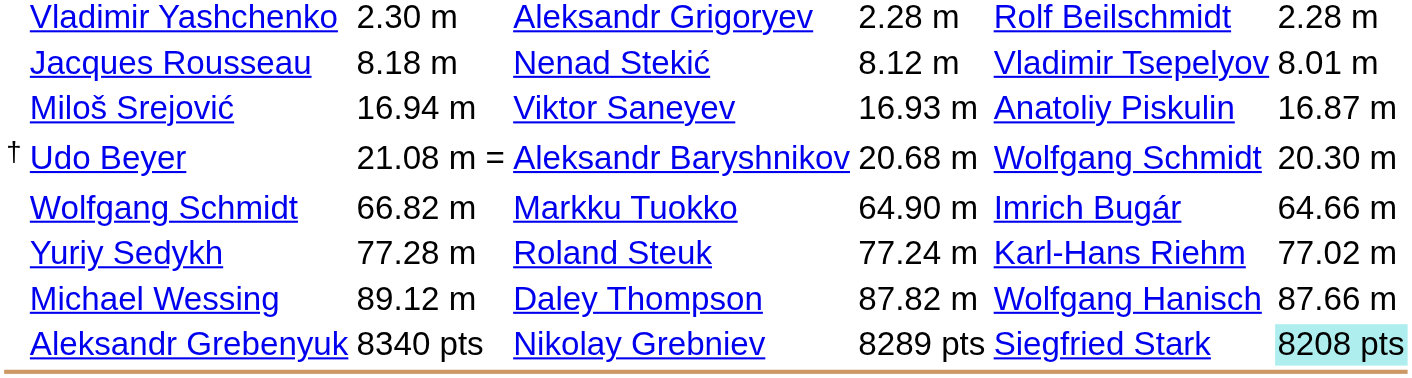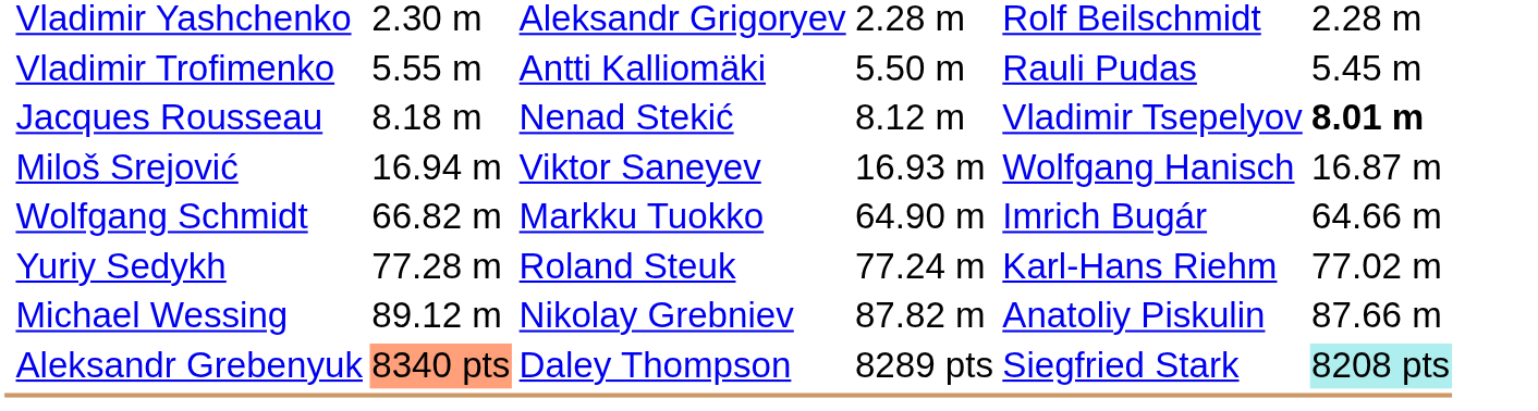 <table>
 <tr>
 <td></td>
 <td><a href='#'>Vladimir Yashchenko</a><br></td>
 <td>2.30 m </td>
 <td><a href='#'>Aleksandr Grigoryev</a><br></td>
 <td>2.28 m</td>
 <td><a href='#'>Rolf Beilschmidt</a><br></td>
 <td>2.28 m</td>
 </tr>
 <tr>
 <td></td>
+<td><a href='#'>Vladimir Trofimenko</a><br></td>
+<td>5.55 m </td>
+<td><a href='#'>Antti Kalliomäki</a><br></td>
+<td>5.50 m</td>
+<td><a href='#'>Rauli Pudas</a><br></td>
+<td>5.45 m</td>
+</tr>
+<tr>
+<td></td>
 <td><a href='#'>Jacques Rousseau</a><br></td>
 <td>8.18 m </td>
 <td><a href='#'>Nenad Stekić</a><br></td>
 <td>8.12 m</td>
 <td><a href='#'>Vladimir Tsepelyov</a><br></td>
-<td>8.01 m</td>
+<td><strong>8.01 m</strong></td>
 </tr>
 <tr>
 <td></td>
 <td><a href='#'>Miloš Srejović</a><br></td>
 <td>16.94 m</td>
 <td><a href='#'>Viktor Saneyev</a><br></td>
 <td>16.93 m</td>
-<td><a href='#'>Anatoliy Piskulin</a><br></td>
+<td><a href='#'>Wolfgang Hanisch</a><br></td>
 <td>16.87 m</td>
-</tr>
-<tr>
-<td><sup>†</sup></td>
-<td><a href='#'>Udo Beyer</a><br></td>
-<td>21.08 m =</td>
-<td><a href='#'>Aleksandr Baryshnikov</a><br></td>
-<td>20.68 m</td>
-<td><a href='#'>Wolfgang Schmidt</a><br></td>
-<td>20.30 m</td>
 </tr>
 <tr>
 <td></td>
 <td><a href='#'>Wolfgang Schmidt</a><br></td>
 <td>66.82 m </td>
 <td><a href='#'>Markku Tuokko</a><br></td>
 <td>64.90 m</td>
 <td><a href='#'>Imrich Bugár</a><br></td>
 <td>64.66 m</td>
 </tr>
 <tr>
 <td></td>
 <td><a href='#'>Yuriy Sedykh</a><br></td>
 <td>77.28 m </td>
 <td><a href='#'>Roland Steuk</a><br></td>
 <td>77.24 m</td>
 <td><a href='#'>Karl-Hans Riehm</a><br></td>
 <td>77.02 m</td>
 </tr>
 <tr>
 <td></td>
 <td><a href='#'>Michael Wessing</a><br></td>
 <td>89.12 m</td>
-<td><a href='#'>Daley Thompson</a><br></td>
+<td><a href='#'>Nikolay Grebniev</a><br></td>
 <td>87.82 m</td>
-<td><a href='#'>Wolfgang Hanisch</a><br></td>
+<td><a href='#'>Anatoliy Piskulin</a><br></td>
 <td>87.66 m</td>
 </tr>
 <tr>
 <td></td>
 <td><a href='#'>Aleksandr Grebenyuk</a><br></td>
-<td>8340 pts </td>
-<td><a href='#'>Nikolay Grebniev</a><br></td>
+<td style="background: lightsalmon;">8340 pts </td>
+<td><a href='#'>Daley Thompson</a><br></td>
 <td>8289 pts</td>
 <td><a href='#'>Siegfried Stark</a><br></td>
 <td style="background: paleturquoise;">8208 pts</td>
 </tr>
 <tr bgcolor= CC9966>
 <td colspan=7></td>
 </tr>
 </table>
